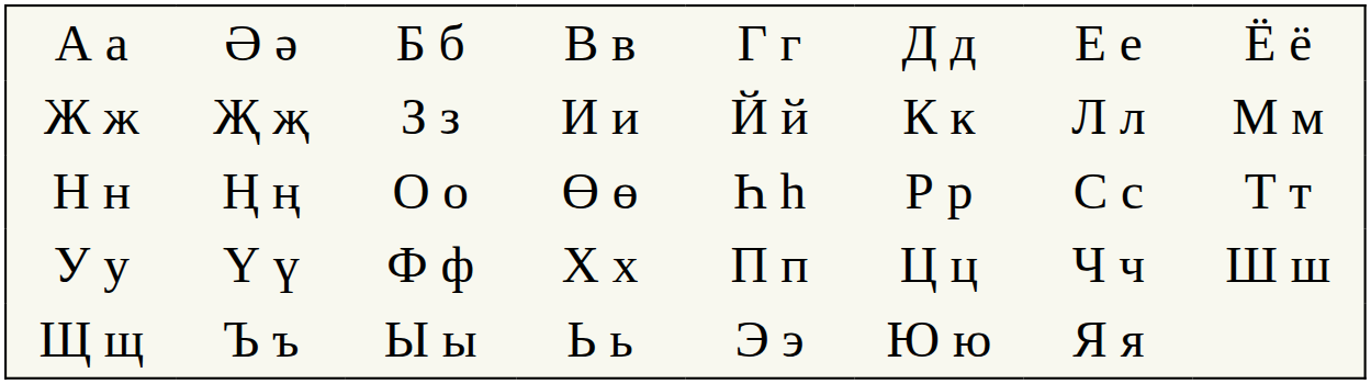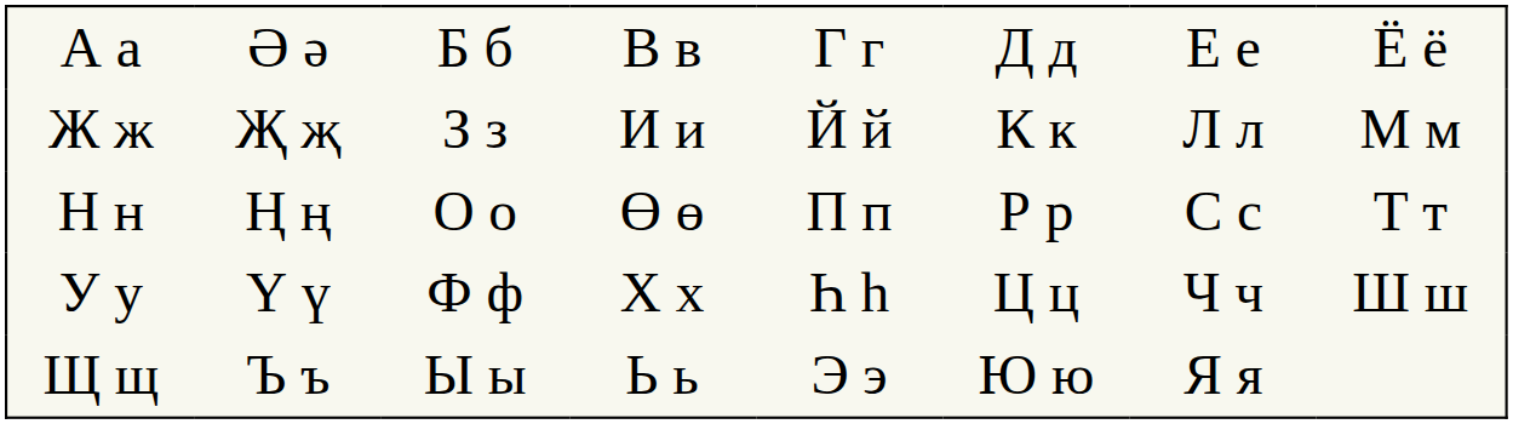 <table style="font-size:1.4em; border-color:black; border-width:1px; border-style:solid; border-collapse:collapse; background-color:#F8F8EF">
 <tr>
 <td style="width:3em; text-align:center; padding: 3px;">А а</td>
 <td style="width:3em; text-align:center; padding: 3px;">Ә ә</td>
 <td style="width:3em; text-align:center; padding: 3px;">Б б</td>
 <td style="width:3em; text-align:center; padding: 3px;">В в</td>
 <td style="width:3em; text-align:center; padding: 3px;">Г г</td>
 <td style="width:3em; text-align:center; padding: 3px;">Д д</td>
 <td style="width:3em; text-align:center; padding: 3px;">Е е</td>
 <td style="width:3em; text-align:center; padding: 3px;">Ё ё</td>
 </tr>
 <tr>
 <td style="width:3em; text-align:center; padding: 3px;">Ж ж</td>
 <td style="width:3em; text-align:center; padding: 3px;">Җ җ</td>
 <td style="width:3em; text-align:center; padding: 3px;">З з</td>
 <td style="width:3em; text-align:center; padding: 3px;">И и</td>
 <td style="width:3em; text-align:center; padding: 3px;">Й й</td>
 <td style="width:3em; text-align:center; padding: 3px;">К к</td>
 <td style="width:3em; text-align:center; padding: 3px;">Л л</td>
 <td style="width:3em; text-align:center; padding: 3px;">М м</td>
 </tr>
 <tr>
 <td style="width:3em; text-align:center; padding: 3px;">Н н</td>
 <td style="width:3em; text-align:center; padding: 3px;">Ң ң</td>
 <td style="width:3em; text-align:center; padding: 3px;">О о</td>
 <td style="width:3em; text-align:center; padding: 3px;">Ө ө</td>
-<td style="width:3em; text-align:center; padding: 3px;">Һ һ</td>
+<td style="width:3em; text-align:center; padding: 3px;">П п</td>
 <td style="width:3em; text-align:center; padding: 3px;">Р р</td>
 <td style="width:3em; text-align:center; padding: 3px;">С с</td>
 <td style="width:3em; text-align:center; padding: 3px;">Т т</td>
 </tr>
 <tr>
 <td style="width:3em; text-align:center; padding: 3px;">У у</td>
 <td style="width:3em; text-align:center; padding: 3px;">Ү ү</td>
 <td style="width:3em; text-align:center; padding: 3px;">Ф ф</td>
 <td style="width:3em; text-align:center; padding: 3px;">Х х</td>
-<td style="width:3em; text-align:center; padding: 3px;">П п</td>
+<td style="width:3em; text-align:center; padding: 3px;">Һ һ</td>
 <td style="width:3em; text-align:center; padding: 3px;">Ц ц</td>
 <td style="width:3em; text-align:center; padding: 3px;">Ч ч</td>
 <td style="width:3em; text-align:center; padding: 3px;">Ш ш</td>
 </tr>
 <tr>
 <td style="width:3em; text-align:center; padding: 3px;">Щ щ</td>
 <td style="width:3em; text-align:center; padding: 3px;">Ъ ъ</td>
 <td style="width:3em; text-align:center; padding: 3px;">Ы ы</td>
 <td style="width:3em; text-align:center; padding: 3px;">Ь ь</td>
 <td style="width:3em; text-align:center; padding: 3px;">Э э</td>
 <td style="width:3em; text-align:center; padding: 3px;">Ю ю</td>
 <td style="width:3em; text-align:center; padding: 3px;">Я я</td>
 <td></td>
 </tr>
 </table>
